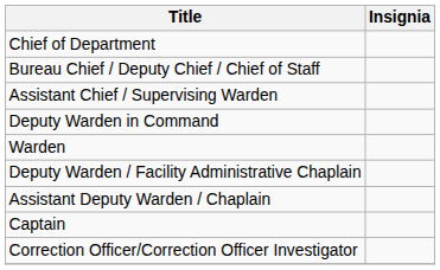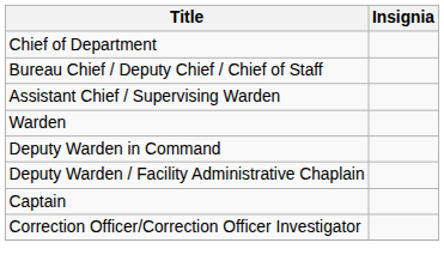 <table border="1" cellspacing="0" cellpadding="5" style="border-collapse:collapse;" class="wikitable">
 <tr>
 <th>Title</th>
 <th>Insignia</th>
 </tr>
 <tr>
 <td>Chief of Department</td>
 <td></td>
 </tr>
 <tr>
 <td>Bureau Chief / Deputy Chief / Chief of Staff</td>
 <td></td>
 </tr>
 <tr>
 <td>Assistant Chief / Supervising Warden</td>
 <td></td>
 </tr>
 <tr>
+<td>Warden</td>
+<td></td>
+</tr>
+<tr>
 <td>Deputy Warden in Command</td>
 <td></td>
 </tr>
 <tr>
-<td>Warden</td>
-<td></td>
-</tr>
-<tr>
 <td>Deputy Warden / Facility Administrative Chaplain</td>
-<td></td>
-</tr>
-<tr>
-<td>Assistant Deputy Warden / Chaplain</td>
 <td></td>
 </tr>
 <tr>
 <td>Captain</td>
 <td></td>
 </tr>
 <tr>
 <td>Correction Officer/Correction Officer Investigator</td>
 <td></td>
 </tr>
 <tr>
 </tr>
 </table>
